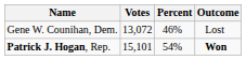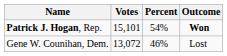 <table class="wikitable">
 <tr>
 <th>Name</th>
 <th>Votes</th>
 <th>Percent</th>
 <th>Outcome</th>
 </tr>
 <tr>
+<td><strong>Patrick J. Hogan</strong>, Rep.</td>
+<td>15,101</td>
+<td>  54%</td>
+<td>   <strong>Won</strong></td>
+</tr>
+<tr>
 <td>Gene W. Counihan, Dem.</td>
 <td>13,072</td>
 <td>  46%</td>
 <td>   Lost</td>
 </tr>
-<tr>
-<td><strong>Patrick J. Hogan</strong>, Rep.</td>
-<td>15,101</td>
-<td>  54%</td>
-<td>   <strong>Won</strong></td>
-</tr>
 </table>
